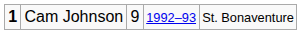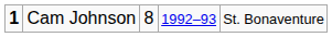 <table class="wikitable">
 <tr>
 </tr>
 <tr>
 <td><strong>1</strong></td>
 <td>Cam Johnson</td>
-<td>9</td>
+<td>8</td>
 <td style="font-size:80%;"><a href='#'>1992–93</a></td>
 <td style="font-size:80%;">St. Bonaventure</td>
 </tr>
 </table>
